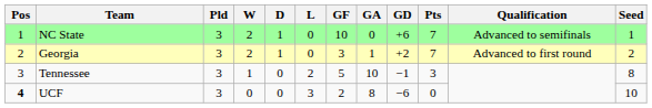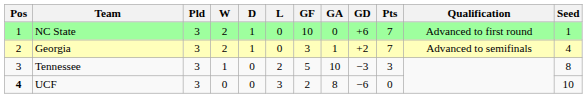 <table class="wikitable" style="text-align:center; margin: 1em auto">
 <tr>
 <th style="width:2em">Pos</th>
 <th style="width:13em">Team</th>
 <th style="width:2em">Pld</th>
 <th style="width:2em">W</th>
 <th style="width:2em">D</th>
 <th style="width:2em">L</th>
 <th style="width:2em">GF</th>
 <th style="width:2em">GA</th>
 <th style="width:2em">GD</th>
 <th style="width:2em">Pts</th>
 <th style="width:13em">Qualification</th>
 <th>Seed</th>
 </tr>
 <tr bgcolor="#9eff9e">
 <td>1</td>
 <td style="text-align:left">NC State</td>
 <td>3</td>
 <td>2</td>
 <td>1</td>
 <td>0</td>
 <td>10</td>
 <td>0</td>
 <td>+6</td>
 <td>7</td>
-<td>Advanced to semifinals</td>
+<td>Advanced to first round</td>
 <td>1</td>
 </tr>
 <tr bgcolor="#ffffbb">
 <td>2</td>
 <td style="text-align:left">Georgia</td>
 <td>3</td>
 <td>2</td>
 <td>1</td>
 <td>0</td>
 <td>3</td>
 <td>1</td>
 <td>+2</td>
 <td>7</td>
-<td>Advanced to first round</td>
-<td>2</td>
+<td>Advanced to semifinals</td>
+<td>4</td>
 </tr>
 <tr>
 <td>3</td>
 <td style="text-align:left">Tennessee</td>
 <td>3</td>
 <td>1</td>
 <td>0</td>
 <td>2</td>
 <td>5</td>
 <td>10</td>
-<td>−1</td>
+<td>−3</td>
 <td>3</td>
 <td rowspan="2"></td>
 <td>8</td>
 </tr>
 <tr>
 <td><strong>4</strong></td>
 <td style="text-align:left">UCF</td>
 <td>3</td>
 <td>0</td>
 <td>0</td>
 <td>3</td>
 <td>2</td>
 <td>8</td>
 <td>−6</td>
 <td>0</td>
 <td>10</td>
 </tr>
 </table>
